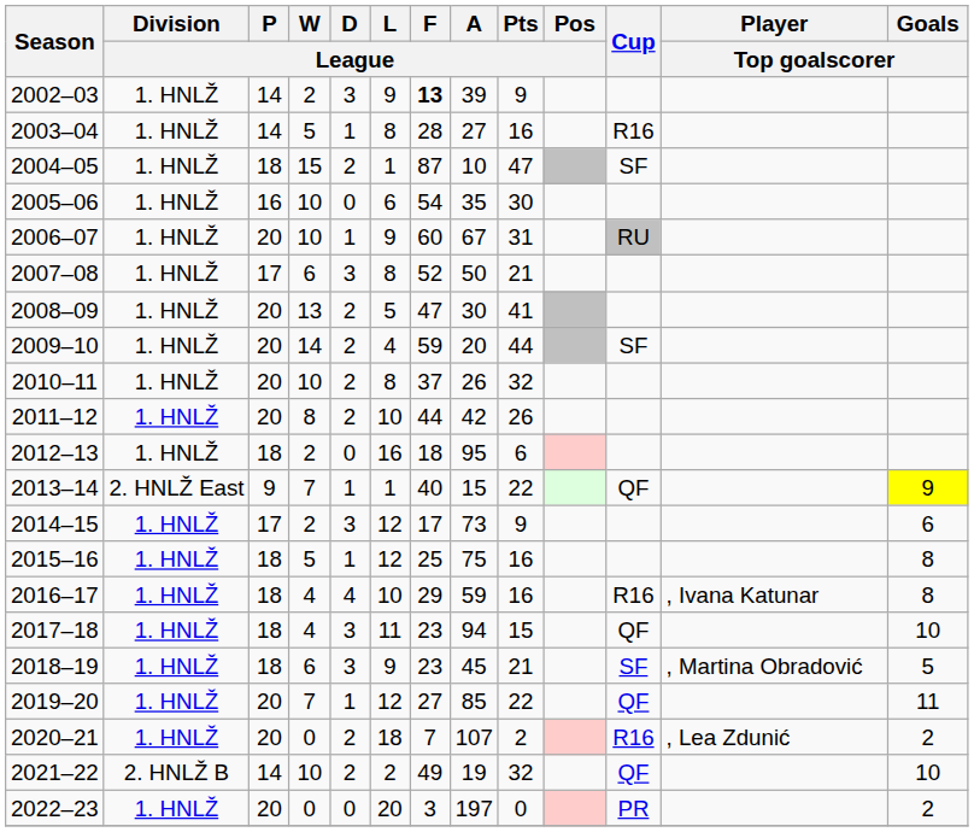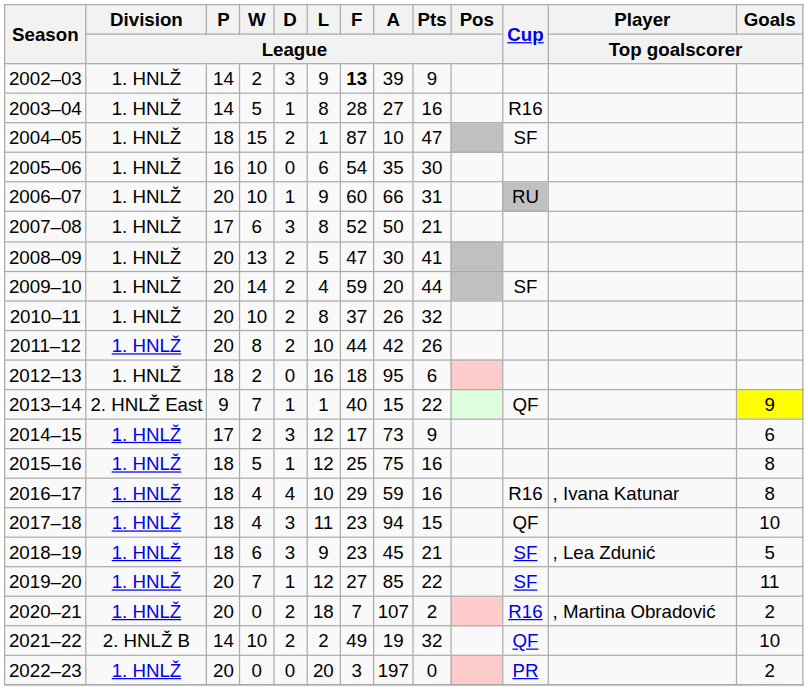 <table class="wikitable sortable" style="font-size:95%; text-align: center;">
 <tr>
 <th rowspan=2>Season</th>
 <th>Division</th>
 <th width="20">P</th>
 <th width="20">W</th>
 <th width="20">D</th>
 <th width="20">L</th>
 <th width="20">F</th>
 <th width="20">A</th>
 <th width="20">Pts</th>
 <th width="35">Pos</th>
 <th rowspan=2 width="30"><a href='#'>Cup</a></th>
 <th>Player</th>
 <th>Goals</th>
 </tr>
 <tr>
 <th class="unsortable" colspan=9>League</th>
 <th colspan=2 width="200">Top goalscorer</th>
 </tr>
 <tr>
 <td>2002–03</td>
 <td>1. HNLŽ</td>
 <td>14</td>
 <td>2</td>
 <td>3</td>
 <td>9</td>
 <td><strong>13</strong></td>
 <td>39</td>
 <td>9</td>
 <td></td>
 <td></td>
 <td></td>
 <td></td>
 </tr>
 <tr>
 <td>2003–04</td>
 <td>1. HNLŽ</td>
 <td>14</td>
 <td>5</td>
 <td>1</td>
 <td>8</td>
 <td>28</td>
 <td>27</td>
 <td>16</td>
 <td></td>
 <td>R16</td>
 <td></td>
 <td></td>
 </tr>
 <tr>
 <td>2004–05</td>
 <td>1. HNLŽ</td>
 <td>18</td>
 <td>15</td>
 <td>2</td>
 <td>1</td>
 <td>87</td>
 <td>10</td>
 <td>47</td>
 <td bgcolor=silver></td>
 <td>SF</td>
 <td></td>
 <td></td>
 </tr>
 <tr>
 <td>2005–06</td>
 <td>1. HNLŽ</td>
 <td>16</td>
 <td>10</td>
 <td>0</td>
 <td>6</td>
 <td>54</td>
 <td>35</td>
 <td>30</td>
 <td></td>
 <td></td>
 <td></td>
 <td></td>
 </tr>
 <tr>
 <td>2006–07</td>
 <td>1. HNLŽ</td>
 <td>20</td>
 <td>10</td>
 <td>1</td>
 <td>9</td>
 <td>60</td>
-<td>67</td>
+<td>66</td>
 <td>31</td>
 <td></td>
 <td bgcolor=silver>RU</td>
 <td></td>
 <td></td>
 </tr>
 <tr>
 <td>2007–08</td>
 <td>1. HNLŽ</td>
 <td>17</td>
 <td>6</td>
 <td>3</td>
 <td>8</td>
 <td>52</td>
 <td>50</td>
 <td>21</td>
 <td></td>
 <td></td>
 <td></td>
 <td></td>
 </tr>
 <tr>
 <td>2008–09</td>
 <td>1. HNLŽ</td>
 <td>20</td>
 <td>13</td>
 <td>2</td>
 <td>5</td>
 <td>47</td>
 <td>30</td>
 <td>41</td>
 <td bgcolor=silver></td>
 <td></td>
 <td></td>
 <td></td>
 </tr>
 <tr>
 <td>2009–10</td>
 <td>1. HNLŽ</td>
 <td>20</td>
 <td>14</td>
 <td>2</td>
 <td>4</td>
 <td>59</td>
 <td>20</td>
 <td>44</td>
 <td bgcolor=silver></td>
 <td>SF</td>
 <td></td>
 <td></td>
 </tr>
 <tr>
 <td>2010–11</td>
 <td>1. HNLŽ</td>
 <td>20</td>
 <td>10</td>
 <td>2</td>
 <td>8</td>
 <td>37</td>
 <td>26</td>
 <td>32</td>
 <td></td>
 <td></td>
 <td></td>
 <td></td>
 </tr>
 <tr>
 <td>2011–12</td>
 <td><a href='#'>1. HNLŽ</a></td>
 <td>20</td>
 <td>8</td>
 <td>2</td>
 <td>10</td>
 <td>44</td>
 <td>42</td>
 <td>26</td>
 <td></td>
 <td></td>
 <td></td>
 <td></td>
 </tr>
 <tr>
 <td>2012–13</td>
 <td>1. HNLŽ</td>
 <td>18</td>
 <td>2</td>
 <td>0</td>
 <td>16</td>
 <td>18</td>
 <td>95</td>
 <td>6</td>
 <td bgcolor="#ffcccc"></td>
 <td></td>
 <td></td>
 <td></td>
 </tr>
 <tr>
 <td>2013–14</td>
 <td>2. HNLŽ East</td>
 <td>9</td>
 <td>7</td>
 <td>1</td>
 <td>1</td>
 <td>40</td>
 <td>15</td>
 <td>22</td>
 <td bgcolor="#ddffdd"></td>
 <td>QF</td>
 <td align="left"></td>
 <td bgcolor=yellow>9</td>
 </tr>
 <tr>
 <td>2014–15</td>
 <td><a href='#'>1. HNLŽ</a></td>
 <td>17</td>
 <td>2</td>
 <td>3</td>
 <td>12</td>
 <td>17</td>
 <td>73</td>
 <td>9</td>
 <td></td>
 <td></td>
 <td align="left"></td>
 <td>6</td>
 </tr>
 <tr>
 <td>2015–16</td>
 <td><a href='#'>1. HNLŽ</a></td>
 <td>18</td>
 <td>5</td>
 <td>1</td>
 <td>12</td>
 <td>25</td>
 <td>75</td>
 <td>16</td>
 <td></td>
 <td></td>
 <td align="left"></td>
 <td>8</td>
 </tr>
 <tr>
 <td>2016–17</td>
 <td><a href='#'>1. HNLŽ</a></td>
 <td>18</td>
 <td>4</td>
 <td>4</td>
 <td>10</td>
 <td>29</td>
 <td>59</td>
 <td>16</td>
 <td></td>
 <td>R16</td>
 <td align="left">, Ivana Katunar</td>
 <td>8</td>
 </tr>
 <tr>
 <td>2017–18</td>
 <td><a href='#'>1. HNLŽ</a></td>
 <td>18</td>
 <td>4</td>
 <td>3</td>
 <td>11</td>
 <td>23</td>
 <td>94</td>
 <td>15</td>
 <td></td>
 <td>QF</td>
 <td align="left"></td>
 <td>10</td>
 </tr>
 <tr>
 <td>2018–19</td>
 <td><a href='#'>1. HNLŽ</a></td>
 <td>18</td>
 <td>6</td>
 <td>3</td>
 <td>9</td>
 <td>23</td>
 <td>45</td>
 <td>21</td>
 <td></td>
 <td><a href='#'>SF</a></td>
-<td align="left">, Martina Obradović</td>
+<td align="left">, Lea Zdunić</td>
 <td>5</td>
 </tr>
 <tr>
 <td>2019–20</td>
 <td><a href='#'>1. HNLŽ</a></td>
 <td>20</td>
 <td>7</td>
 <td>1</td>
 <td>12</td>
 <td>27</td>
 <td>85</td>
 <td>22</td>
 <td></td>
-<td><a href='#'>QF</a></td>
+<td><a href='#'>SF</a></td>
 <td align="left"></td>
 <td>11</td>
 </tr>
 <tr>
 <td>2020–21</td>
 <td><a href='#'>1. HNLŽ</a></td>
 <td>20</td>
 <td>0</td>
 <td>2</td>
 <td>18</td>
 <td>7</td>
 <td>107</td>
 <td>2</td>
 <td bgcolor="#ffcccc"></td>
 <td><a href='#'>R16</a></td>
-<td align="left">, Lea Zdunić</td>
+<td align="left">, Martina Obradović</td>
 <td>2</td>
 </tr>
 <tr>
 <td>2021–22</td>
 <td>2. HNLŽ B</td>
 <td>14</td>
 <td>10</td>
 <td>2</td>
 <td>2</td>
 <td>49</td>
 <td>19</td>
 <td>32</td>
 <td></td>
 <td><a href='#'>QF</a></td>
 <td align="left"></td>
 <td>10</td>
 </tr>
 <tr>
 <td>2022–23</td>
 <td><a href='#'>1. HNLŽ</a></td>
 <td>20</td>
 <td>0</td>
 <td>0</td>
 <td>20</td>
 <td>3</td>
 <td>197</td>
 <td>0</td>
 <td bgcolor="#ffcccc"></td>
 <td><a href='#'>PR</a></td>
 <td align="left"></td>
 <td>2</td>
 </tr>
 <tr>
 </tr>
 </table>
